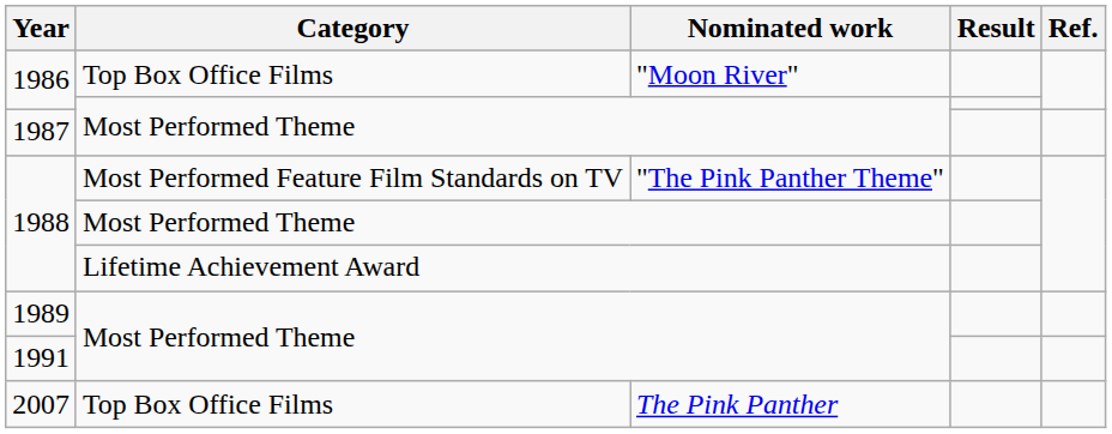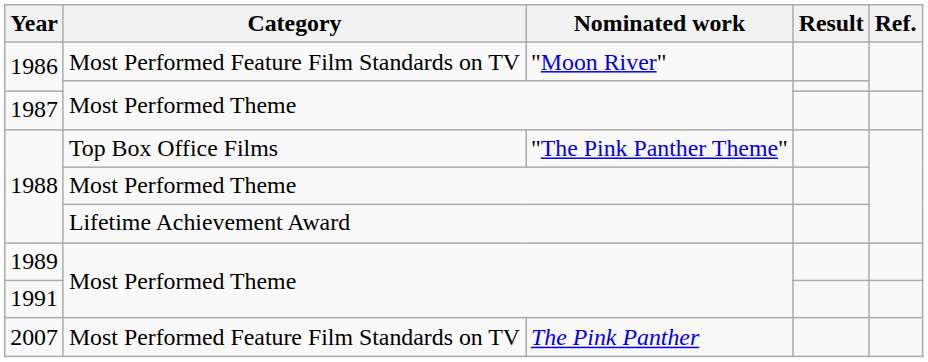 <table class="wikitable">
 <tr>
 <th>Year</th>
 <th>Category</th>
 <th>Nominated work</th>
 <th>Result</th>
 <th>Ref.</th>
 </tr>
 <tr>
 <td rowspan="2">1986</td>
-<td>Top Box Office Films</td>
+<td>Most Performed Feature Film Standards on TV</td>
 <td>"<a href='#'>Moon River</a>" </td>
 <td></td>
 <td align="center" rowspan="2"></td>
 </tr>
 <tr>
 <td colspan="2" rowspan="2">Most Performed Theme</td>
 <td></td>
 </tr>
 <tr>
 <td>1987</td>
 <td></td>
 <td align="center"></td>
 </tr>
 <tr>
 <td rowspan="3">1988</td>
-<td>Most Performed Feature Film Standards on TV</td>
+<td>Top Box Office Films</td>
 <td>"<a href='#'>The Pink Panther Theme</a>" </td>
 <td></td>
 <td align="center" rowspan="3"></td>
 </tr>
 <tr>
 <td colspan="2">Most Performed Theme</td>
 <td></td>
 </tr>
 <tr>
 <td colspan="2">Lifetime Achievement Award</td>
 <td></td>
 </tr>
 <tr>
 <td>1989</td>
 <td colspan="2" rowspan="2">Most Performed Theme</td>
 <td></td>
 <td align="center"></td>
 </tr>
 <tr>
 <td>1991</td>
 <td></td>
 <td align="center"></td>
 </tr>
 <tr>
 <td>2007</td>
-<td>Top Box Office Films</td>
+<td>Most Performed Feature Film Standards on TV</td>
 <td><em><a href='#'>The Pink Panther</a></em></td>
 <td></td>
 <td align="center"></td>
 </tr>
 </table>
